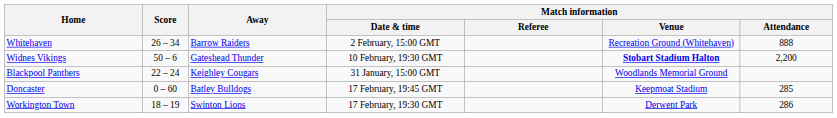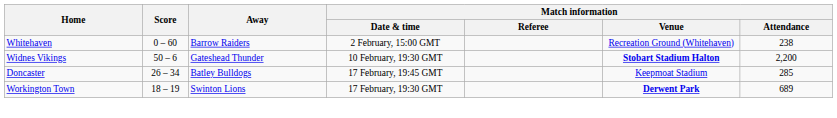 <table class="wikitable" style="text-align: center; font-size:85%;"  cellpadding=3 cellspacing=0 width=95%>
 <tr>
 <th rowspan=2 width=15%>Home</th>
 <th rowspan=2 width=5%>Score</th>
 <th rowspan=2 width=15%>Away</th>
 <th colspan=4>Match information</th>
 </tr>
 <tr>
 <th width=15%>Date & time</th>
 <th width=15%>Referee</th>
 <th width=15%>Venue</th>
 <th width=10%>Attendance</th>
 </tr>
 <tr>
 <td align=left> <a href='#'>Whitehaven</a></td>
-<td>26 – 34</td>
+<td>0 – 60</td>
 <td align=left> <a href='#'>Barrow Raiders</a></td>
 <td>2 February, 15:00 GMT</td>
 <td></td>
 <td><a href='#'>Recreation Ground (Whitehaven)</a></td>
-<td>888</td>
+<td>238</td>
 </tr>
 <tr>
 <td align=left> <a href='#'>Widnes Vikings</a></td>
 <td>50 – 6</td>
 <td align=left> <a href='#'>Gateshead Thunder</a></td>
 <td>10 February, 19:30 GMT</td>
 <td></td>
 <td><strong><a href='#'>Stobart Stadium Halton</a></strong></td>
 <td>2,200</td>
 </tr>
 <tr>
-<td align=left> <a href='#'>Blackpool Panthers</a></td>
-<td>22 – 24</td>
-<td align=left><a href='#'>Keighley Cougars</a></td>
-<td>31 January, 15:00 GMT</td>
-<td></td>
-<td><a href='#'>Woodlands Memorial Ground</a></td>
-<td></td>
-</tr>
-<tr>
 <td align=left> <a href='#'>Doncaster</a></td>
-<td>0 – 60</td>
+<td>26 – 34</td>
 <td align=left> <a href='#'>Batley Bulldogs</a></td>
 <td>17 February, 19:45 GMT</td>
 <td></td>
 <td><a href='#'>Keepmoat Stadium</a></td>
 <td>285</td>
 </tr>
 <tr>
 <td align=left> <a href='#'>Workington Town</a></td>
 <td>18 – 19</td>
 <td align=left> <a href='#'>Swinton Lions</a></td>
 <td>17 February, 19:30 GMT</td>
 <td></td>
-<td><a href='#'>Derwent Park</a></td>
-<td>286</td>
+<td><strong><a href='#'>Derwent Park</a></strong></td>
+<td>689</td>
 </tr>
 </table>
